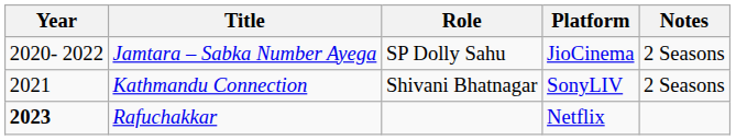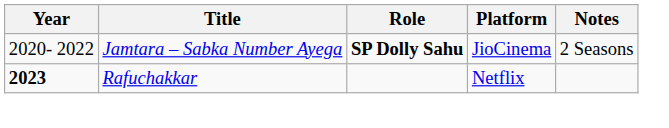 <table class="wikitable sortable">
 <tr>
 <th>Year</th>
 <th>Title</th>
 <th>Role</th>
 <th>Platform</th>
 <th class="unsortable">Notes</th>
 </tr>
 <tr>
 <td>2020- 2022</td>
 <td><em><a href='#'>Jamtara – Sabka Number Ayega</a></em></td>
-<td>SP Dolly Sahu</td>
+<td><strong>SP Dolly Sahu</strong></td>
 <td><a href='#'>JioCinema</a></td>
-<td>2 Seasons</td>
-</tr>
-<tr>
-<td>2021</td>
-<td><em><a href='#'>Kathmandu Connection</a></em></td>
-<td>Shivani Bhatnagar</td>
-<td><a href='#'>SonyLIV</a></td>
 <td>2 Seasons</td>
 </tr>
 <tr>
 <td><strong>2023</strong></td>
 <td><em><a href='#'>Rafuchakkar</a></em></td>
 <td></td>
 <td><a href='#'>Netflix</a></td>
 <td></td>
 </tr>
 </table>
